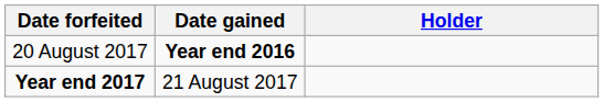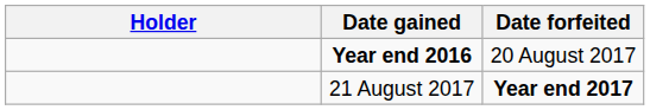 <table class="wikitable" style="font-size:95%">
 <tr>
+<th style="width:222px;"><a href='#'>Holder</a></th>
+<th style="width:110px;">Date gained</th>
 <th style="width:110px;">Date forfeited</th>
-<th style="width:110px;">Date gained</th>
-<th style="width:222px;"><a href='#'>Holder</a></th>
 </tr>
 <tr>
+<td></td>
+<td style="text-align:center;"><strong>Year end 2016</strong></td>
 <td style="text-align:center;">20 August 2017</td>
-<td style="text-align:center;"><strong>Year end 2016</strong></td>
-<td></td>
 </tr>
 <tr>
+<td></td>
+<td style="text-align:center;">21 August 2017</td>
 <td style="text-align:center;"><strong>Year end 2017</strong></td>
-<td style="text-align:center;">21 August 2017</td>
-<td></td>
 </tr>
 </table>
